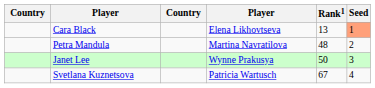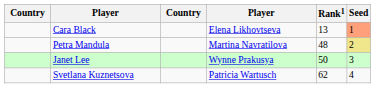 <table class="sortable wikitable">
 <tr>
 <th width="70">Country</th>
 <th width="175">Player</th>
 <th width="70">Country</th>
 <th width="175">Player</th>
 <th>Rank<sup>1</sup></th>
 <th>Seed</th>
 </tr>
 <tr>
 <td></td>
 <td><a href='#'>Cara Black</a></td>
 <td></td>
 <td><a href='#'>Elena Likhovtseva</a></td>
 <td>13</td>
 <td style="background: lightsalmon;">1</td>
 </tr>
 <tr>
 <td></td>
 <td><a href='#'>Petra Mandula</a></td>
 <td></td>
 <td><a href='#'>Martina Navratilova</a></td>
 <td>48</td>
-<td>2</td>
+<td style="background: khaki;">2</td>
 </tr>
 <tr style="background:#cfc;">
 <td></td>
 <td><a href='#'>Janet Lee</a></td>
 <td></td>
 <td><a href='#'>Wynne Prakusya</a></td>
 <td>50</td>
 <td>3</td>
 </tr>
 <tr>
 <td></td>
 <td><a href='#'>Svetlana Kuznetsova</a></td>
 <td></td>
 <td><a href='#'>Patricia Wartusch</a></td>
-<td>67</td>
+<td>62</td>
 <td>4</td>
 </tr>
 </table>
